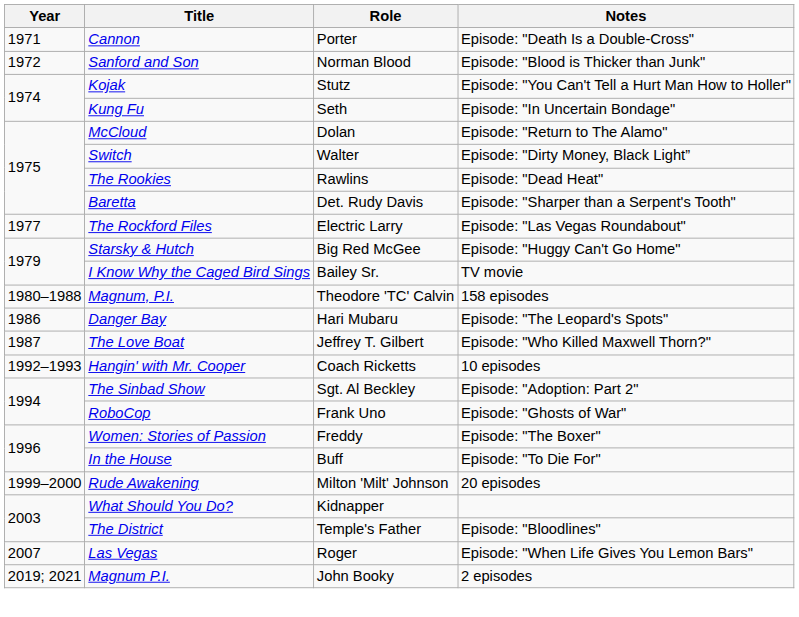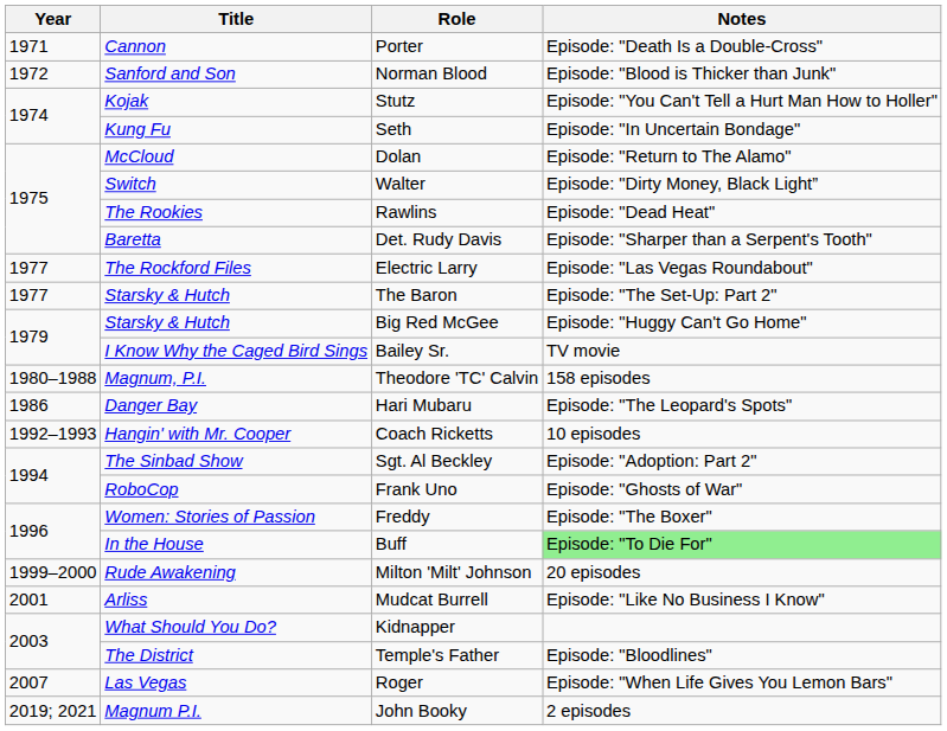 <table class="wikitable plainrowheaders sortable">
 <tr>
 <th scope="col">Year</th>
 <th scope="col">Title</th>
 <th scope="col">Role</th>
 <th scope="col" class="unsortable">Notes</th>
 </tr>
 <tr>
 <td>1971</td>
 <td><em><a href='#'>Cannon</a></em></td>
 <td>Porter</td>
 <td>Episode: "Death Is a Double-Cross"</td>
 </tr>
 <tr>
 <td>1972</td>
 <td><em><a href='#'>Sanford and Son</a></em></td>
 <td>Norman Blood</td>
 <td>Episode: "Blood is Thicker than Junk"</td>
 </tr>
 <tr>
 <td rowspan=2>1974</td>
 <td><em><a href='#'>Kojak</a></em></td>
 <td>Stutz</td>
 <td>Episode: "You Can't Tell a Hurt Man How to Holler"</td>
 </tr>
 <tr>
 <td><em><a href='#'>Kung Fu</a></em></td>
 <td>Seth</td>
 <td>Episode: "In Uncertain Bondage"</td>
 </tr>
 <tr>
 <td rowspan=4>1975</td>
 <td><em><a href='#'>McCloud</a></em></td>
 <td>Dolan</td>
 <td>Episode: "Return to The Alamo"</td>
 </tr>
 <tr>
 <td><em><a href='#'>Switch</a></em></td>
 <td>Walter</td>
 <td>Episode: "Dirty Money, Black Light”</td>
 </tr>
 <tr>
 <td><em><a href='#'>The Rookies</a></em></td>
 <td>Rawlins</td>
 <td>Episode: "Dead Heat"</td>
 </tr>
 <tr>
 <td><em><a href='#'>Baretta</a></em></td>
 <td>Det. Rudy Davis</td>
 <td>Episode: "Sharper than a Serpent's Tooth"</td>
 </tr>
 <tr>
 <td>1977</td>
 <td><em><a href='#'>The Rockford Files</a></em></td>
 <td>Electric Larry</td>
 <td>Episode: "Las Vegas Roundabout"</td>
 </tr>
 <tr>
+<td>1977</td>
+<td><em><a href='#'>Starsky & Hutch</a></em></td>
+<td>The Baron</td>
+<td>Episode: "The Set-Up: Part 2"</td>
+</tr>
+<tr>
 <td rowspan=2>1979</td>
 <td><em><a href='#'>Starsky & Hutch</a></em></td>
 <td>Big Red McGee</td>
 <td>Episode: "Huggy Can't Go Home"</td>
 </tr>
 <tr>
 <td><em><a href='#'>I Know Why the Caged Bird Sings</a></em></td>
 <td>Bailey Sr.</td>
 <td>TV movie</td>
 </tr>
 <tr>
 <td>1980–1988</td>
 <td><em><a href='#'>Magnum, P.I.</a></em></td>
 <td>Theodore 'TC' Calvin</td>
 <td>158 episodes</td>
 </tr>
 <tr>
 <td>1986</td>
 <td><em><a href='#'>Danger Bay</a></em></td>
 <td>Hari Mubaru</td>
 <td>Episode: "The Leopard's Spots"</td>
-</tr>
-<tr>
-<td>1987</td>
-<td><em><a href='#'>The Love Boat</a></em></td>
-<td>Jeffrey T. Gilbert</td>
-<td>Episode: "Who Killed Maxwell Thorn?"</td>
 </tr>
 <tr>
 <td>1992–1993</td>
 <td><em><a href='#'>Hangin' with Mr. Cooper</a></em></td>
 <td>Coach Ricketts</td>
 <td>10 episodes</td>
 </tr>
 <tr>
 <td rowspan=2>1994</td>
 <td><em><a href='#'>The Sinbad Show</a></em></td>
 <td>Sgt. Al Beckley</td>
 <td>Episode: "Adoption: Part 2"</td>
 </tr>
 <tr>
 <td><em><a href='#'>RoboCop</a></em></td>
 <td>Frank Uno</td>
 <td>Episode: "Ghosts of War"</td>
 </tr>
 <tr>
 <td rowspan=2>1996</td>
 <td><em><a href='#'>Women: Stories of Passion</a></em></td>
 <td>Freddy</td>
 <td>Episode: "The Boxer"</td>
 </tr>
 <tr>
 <td><em><a href='#'>In the House</a></em></td>
 <td>Buff</td>
-<td>Episode: "To Die For"</td>
+<td style="background: lightgreen;">Episode: "To Die For"</td>
 </tr>
 <tr>
 <td>1999–2000</td>
 <td><em><a href='#'>Rude Awakening</a></em></td>
 <td>Milton 'Milt' Johnson</td>
 <td>20 episodes</td>
+</tr>
+<tr>
+<td>2001</td>
+<td><em><a href='#'>Arliss</a></em></td>
+<td>Mudcat Burrell</td>
+<td>Episode: "Like No Business I Know"</td>
 </tr>
 <tr>
 <td rowspan=2>2003</td>
 <td><em><a href='#'>What Should You Do?</a></em></td>
 <td>Kidnapper</td>
 <td></td>
 </tr>
 <tr>
 <td><em><a href='#'>The District</a></em></td>
 <td>Temple's Father</td>
 <td>Episode: "Bloodlines"</td>
 </tr>
 <tr>
 <td>2007</td>
 <td><em><a href='#'>Las Vegas</a></em></td>
 <td>Roger</td>
 <td>Episode: "When Life Gives You Lemon Bars"</td>
 </tr>
 <tr>
 <td>2019; 2021</td>
 <td><em><a href='#'>Magnum P.I.</a></em></td>
 <td>John Booky</td>
 <td>2 episodes</td>
 </tr>
 </table>
